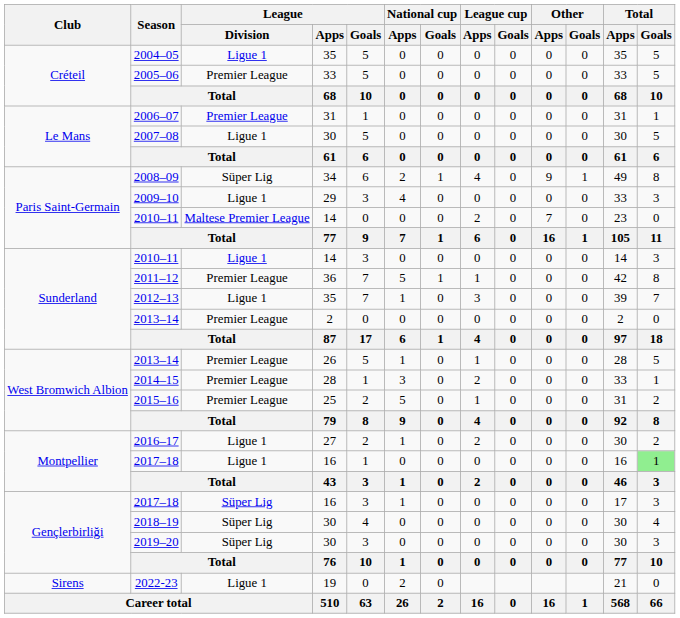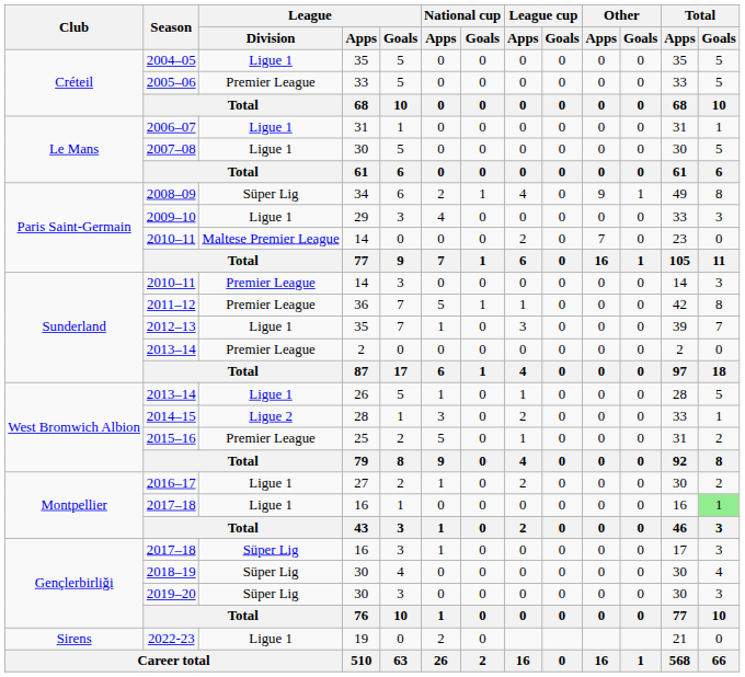 <table class="wikitable" style="text-align:center">
 <tr>
 <th rowspan="2">Club</th>
 <th rowspan="2">Season</th>
 <th colspan="3">League</th>
 <th colspan="2">National cup</th>
 <th colspan="2">League cup</th>
 <th colspan="2">Other</th>
 <th colspan="2">Total</th>
 </tr>
 <tr>
 <th>Division</th>
 <th>Apps</th>
 <th>Goals</th>
 <th>Apps</th>
 <th>Goals</th>
 <th>Apps</th>
 <th>Goals</th>
 <th>Apps</th>
 <th>Goals</th>
 <th>Apps</th>
 <th>Goals</th>
 </tr>
 <tr>
 <td rowspan="3"><a href='#'>Créteil</a></td>
 <td><a href='#'>2004–05</a></td>
 <td><a href='#'>Ligue 1</a></td>
 <td>35</td>
 <td>5</td>
 <td>0</td>
 <td>0</td>
 <td>0</td>
 <td>0</td>
 <td>0</td>
 <td>0</td>
 <td>35</td>
 <td>5</td>
 </tr>
 <tr>
 <td><a href='#'>2005–06</a></td>
 <td>Premier League</td>
 <td>33</td>
 <td>5</td>
 <td>0</td>
 <td>0</td>
 <td>0</td>
 <td>0</td>
 <td>0</td>
 <td>0</td>
 <td>33</td>
 <td>5</td>
 </tr>
 <tr>
 <th colspan="2">Total</th>
 <th>68</th>
 <th>10</th>
 <th>0</th>
 <th>0</th>
 <th>0</th>
 <th>0</th>
 <th>0</th>
 <th>0</th>
 <th>68</th>
 <th>10</th>
 </tr>
 <tr>
 <td rowspan="3"><a href='#'>Le Mans</a></td>
 <td><a href='#'>2006–07</a></td>
-<td><a href='#'>Premier League</a></td>
+<td><a href='#'>Ligue 1</a></td>
 <td>31</td>
 <td>1</td>
 <td>0</td>
 <td>0</td>
 <td>0</td>
 <td>0</td>
 <td>0</td>
 <td>0</td>
 <td>31</td>
 <td>1</td>
 </tr>
 <tr>
 <td><a href='#'>2007–08</a></td>
 <td>Ligue 1</td>
 <td>30</td>
 <td>5</td>
 <td>0</td>
 <td>0</td>
 <td>0</td>
 <td>0</td>
 <td>0</td>
 <td>0</td>
 <td>30</td>
 <td>5</td>
 </tr>
 <tr>
 <th colspan="2">Total</th>
 <th>61</th>
 <th>6</th>
 <th>0</th>
 <th>0</th>
 <th>0</th>
 <th>0</th>
 <th>0</th>
 <th>0</th>
 <th>61</th>
 <th>6</th>
 </tr>
 <tr>
 <td rowspan="4"><a href='#'>Paris Saint-Germain</a></td>
 <td><a href='#'>2008–09</a></td>
 <td>Süper Lig</td>
 <td>34</td>
 <td>6</td>
 <td>2</td>
 <td>1</td>
 <td>4</td>
 <td>0</td>
 <td>9</td>
 <td>1</td>
 <td>49</td>
 <td>8</td>
 </tr>
 <tr>
 <td><a href='#'>2009–10</a></td>
 <td>Ligue 1</td>
 <td>29</td>
 <td>3</td>
 <td>4</td>
 <td>0</td>
 <td>0</td>
 <td>0</td>
 <td>0</td>
 <td>0</td>
 <td>33</td>
 <td>3</td>
 </tr>
 <tr>
 <td><a href='#'>2010–11</a></td>
 <td><a href='#'>Maltese Premier League</a></td>
 <td>14</td>
 <td>0</td>
 <td>0</td>
 <td>0</td>
 <td>2</td>
 <td>0</td>
 <td>7</td>
 <td>0</td>
 <td>23</td>
 <td>0</td>
 </tr>
 <tr>
 <th colspan="2">Total</th>
 <th>77</th>
 <th>9</th>
 <th>7</th>
 <th>1</th>
 <th>6</th>
 <th>0</th>
 <th>16</th>
 <th>1</th>
 <th>105</th>
 <th>11</th>
 </tr>
 <tr>
 <td rowspan="5"><a href='#'>Sunderland</a></td>
 <td><a href='#'>2010–11</a></td>
-<td><a href='#'>Ligue 1</a></td>
+<td><a href='#'>Premier League</a></td>
 <td>14</td>
 <td>3</td>
 <td>0</td>
 <td>0</td>
 <td>0</td>
 <td>0</td>
 <td>0</td>
 <td>0</td>
 <td>14</td>
 <td>3</td>
 </tr>
 <tr>
 <td><a href='#'>2011–12</a></td>
 <td>Premier League</td>
 <td>36</td>
 <td>7</td>
 <td>5</td>
 <td>1</td>
 <td>1</td>
 <td>0</td>
 <td>0</td>
 <td>0</td>
 <td>42</td>
 <td>8</td>
 </tr>
 <tr>
 <td><a href='#'>2012–13</a></td>
 <td>Ligue 1</td>
 <td>35</td>
 <td>7</td>
 <td>1</td>
 <td>0</td>
 <td>3</td>
 <td>0</td>
 <td>0</td>
 <td>0</td>
 <td>39</td>
 <td>7</td>
 </tr>
 <tr>
 <td><a href='#'>2013–14</a></td>
 <td>Premier League</td>
 <td>2</td>
 <td>0</td>
 <td>0</td>
 <td>0</td>
 <td>0</td>
 <td>0</td>
 <td>0</td>
 <td>0</td>
 <td>2</td>
 <td>0</td>
 </tr>
 <tr>
 <th colspan="2">Total</th>
 <th>87</th>
 <th>17</th>
 <th>6</th>
 <th>1</th>
 <th>4</th>
 <th>0</th>
 <th>0</th>
 <th>0</th>
 <th>97</th>
 <th>18</th>
 </tr>
 <tr>
 <td rowspan="4"><a href='#'>West Bromwich Albion</a></td>
 <td><a href='#'>2013–14</a></td>
-<td>Premier League</td>
+<td><a href='#'>Ligue 1</a></td>
 <td>26</td>
 <td>5</td>
 <td>1</td>
 <td>0</td>
 <td>1</td>
 <td>0</td>
 <td>0</td>
 <td>0</td>
 <td>28</td>
 <td>5</td>
 </tr>
 <tr>
 <td><a href='#'>2014–15</a></td>
-<td>Premier League</td>
+<td><a href='#'>Ligue 2</a></td>
 <td>28</td>
 <td>1</td>
 <td>3</td>
 <td>0</td>
 <td>2</td>
 <td>0</td>
 <td>0</td>
 <td>0</td>
 <td>33</td>
 <td>1</td>
 </tr>
 <tr>
 <td><a href='#'>2015–16</a></td>
 <td>Premier League</td>
 <td>25</td>
 <td>2</td>
 <td>5</td>
 <td>0</td>
 <td>1</td>
 <td>0</td>
 <td>0</td>
 <td>0</td>
 <td>31</td>
 <td>2</td>
 </tr>
 <tr>
 <th colspan="2">Total</th>
 <th>79</th>
 <th>8</th>
 <th>9</th>
 <th>0</th>
 <th>4</th>
 <th>0</th>
 <th>0</th>
 <th>0</th>
 <th>92</th>
 <th>8</th>
 </tr>
 <tr>
 <td rowspan="3"><a href='#'>Montpellier</a></td>
 <td><a href='#'>2016–17</a></td>
 <td>Ligue 1</td>
 <td>27</td>
 <td>2</td>
 <td>1</td>
 <td>0</td>
 <td>2</td>
 <td>0</td>
 <td>0</td>
 <td>0</td>
 <td>30</td>
 <td>2</td>
 </tr>
 <tr>
 <td><a href='#'>2017–18</a></td>
 <td>Ligue 1</td>
 <td>16</td>
 <td>1</td>
 <td>0</td>
 <td>0</td>
 <td>0</td>
 <td>0</td>
 <td>0</td>
 <td>0</td>
 <td>16</td>
 <td style="background: lightgreen;">1</td>
 </tr>
 <tr>
 <th colspan="2">Total</th>
 <th>43</th>
 <th>3</th>
 <th>1</th>
 <th>0</th>
 <th>2</th>
 <th>0</th>
 <th>0</th>
 <th>0</th>
 <th>46</th>
 <th>3</th>
 </tr>
 <tr>
 <td rowspan="4"><a href='#'>Gençlerbirliği</a></td>
 <td><a href='#'>2017–18</a></td>
 <td><a href='#'>Süper Lig</a></td>
 <td>16</td>
 <td>3</td>
 <td>1</td>
 <td>0</td>
 <td>0</td>
 <td>0</td>
 <td>0</td>
 <td>0</td>
 <td>17</td>
 <td>3</td>
 </tr>
 <tr>
 <td><a href='#'>2018–19</a></td>
 <td>Süper Lig</td>
 <td>30</td>
 <td>4</td>
 <td>0</td>
 <td>0</td>
 <td>0</td>
 <td>0</td>
 <td>0</td>
 <td>0</td>
 <td>30</td>
 <td>4</td>
 </tr>
 <tr>
 <td><a href='#'>2019–20</a></td>
 <td>Süper Lig</td>
 <td>30</td>
 <td>3</td>
 <td>0</td>
 <td>0</td>
 <td>0</td>
 <td>0</td>
 <td>0</td>
 <td>0</td>
 <td>30</td>
 <td>3</td>
 </tr>
 <tr>
 <th colspan="2">Total</th>
 <th>76</th>
 <th>10</th>
 <th>1</th>
 <th>0</th>
 <th>0</th>
 <th>0</th>
 <th>0</th>
 <th>0</th>
 <th>77</th>
 <th>10</th>
 </tr>
 <tr>
 <td><a href='#'>Sirens</a></td>
 <td><a href='#'>2022-23</a></td>
 <td>Ligue 1</td>
 <td>19</td>
 <td>0</td>
 <td>2</td>
 <td>0</td>
 <td></td>
 <td></td>
 <td></td>
 <td></td>
 <td>21</td>
 <td>0</td>
 </tr>
 <tr>
 <th colspan="3">Career total</th>
 <th>510</th>
 <th>63</th>
 <th>26</th>
 <th>2</th>
 <th>16</th>
 <th>0</th>
 <th>16</th>
 <th>1</th>
 <th>568</th>
 <th>66</th>
 </tr>
 </table>
